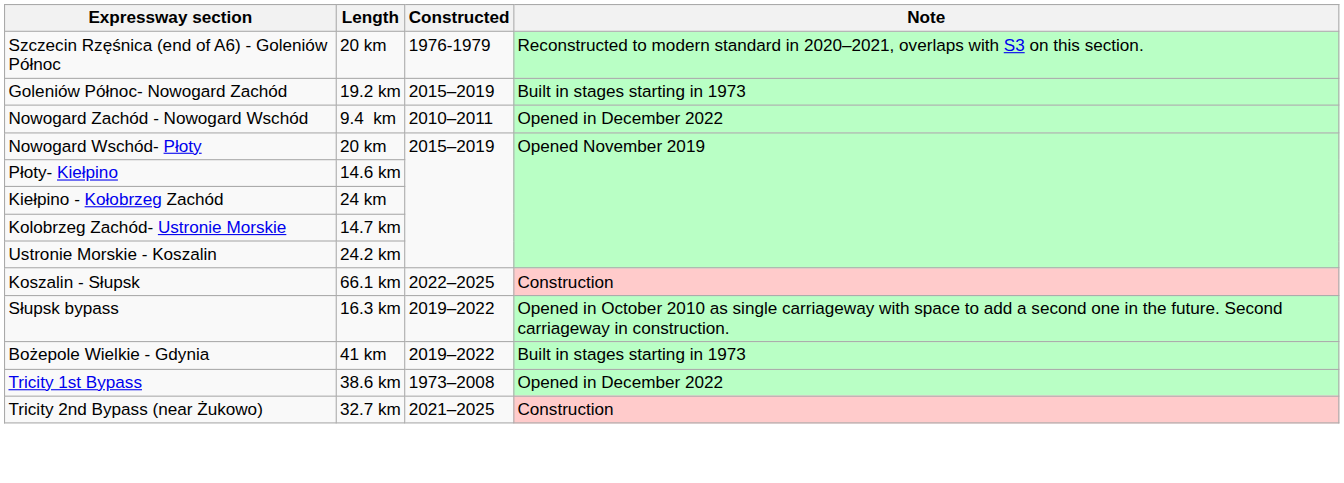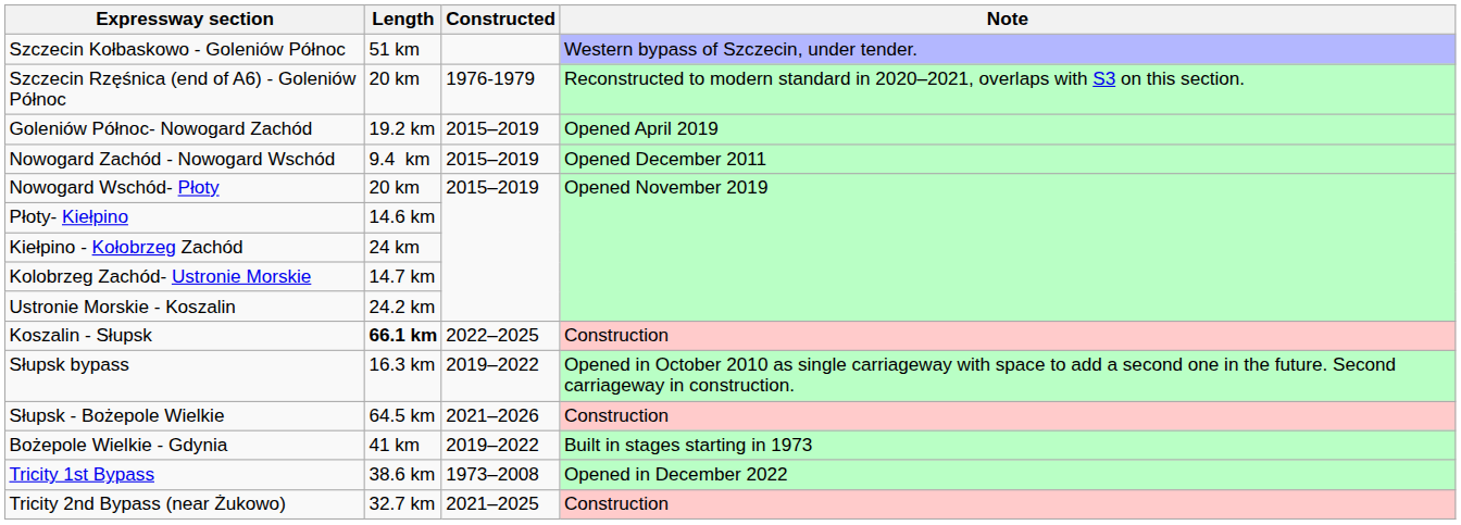 <table class="wikitable">
 <tr valign=top align=left>
 <th>Expressway section</th>
 <th>Length</th>
 <th>Constructed</th>
 <th>Note</th>
+</tr>
+<tr valign=top>
+<td>Szczecin Kołbaskowo - Goleniów Północ</td>
+<td>51 km</td>
+<td></td>
+<td bgcolor="#B3B7FF">Western bypass of Szczecin, under tender.</td>
 </tr>
 <tr valign=top>
 <td>Szczecin Rzęśnica (end of A6) - Goleniów Północ</td>
 <td>20 km</td>
 <td>1976-1979</td>
 <td bgcolor="#B9FFC5">Reconstructed to modern standard in 2020–2021, overlaps with <a href='#'>S3</a> on this section.</td>
 </tr>
 <tr valign=top>
 <td>Goleniów Północ- Nowogard Zachód</td>
 <td>19.2 km</td>
 <td>2015–2019</td>
-<td bgcolor="#B9FFC5">Built in stages starting in 1973</td>
+<td bgcolor="#B9FFC5">Opened April 2019</td>
 </tr>
 <tr valign=top>
 <td>Nowogard Zachód - Nowogard Wschód</td>
 <td>9.4  km</td>
-<td>2010–2011</td>
-<td bgcolor="#B9FFC5">Opened in December 2022</td>
+<td>2015–2019</td>
+<td bgcolor="#B9FFC5">Opened December 2011</td>
 </tr>
 <tr valign=top>
 <td>Nowogard Wschód- <a href='#'>Płoty</a></td>
 <td>20 km</td>
 <td rowspan="5">2015–2019</td>
 <td rowspan="5" bgcolor="#B9FFC5">Opened November 2019</td>
 </tr>
 <tr valign="top">
 <td>Płoty- <a href='#'>Kiełpino</a></td>
 <td>14.6 km</td>
 </tr>
 <tr valign="top">
 <td>Kiełpino - <a href='#'>Kołobrzeg</a> Zachód</td>
 <td>24 km</td>
 </tr>
 <tr valign="top">
 <td>Kolobrzeg Zachód- <a href='#'>Ustronie Morskie</a></td>
 <td>14.7 km</td>
 </tr>
 <tr valign="top">
 <td>Ustronie Morskie - Koszalin</td>
 <td>24.2 km</td>
 </tr>
 <tr valign=top>
 <td>Koszalin - Słupsk</td>
-<td>66.1 km</td>
+<td><strong>66.1 km</strong></td>
 <td>2022–2025</td>
 <td bgcolor="#FFCBCB">Construction</td>
 </tr>
 <tr valign=top>
 <td>Słupsk bypass</td>
 <td>16.3 km</td>
 <td>2019–2022</td>
 <td bgcolor="#B9FFC5">Opened in October 2010 as single carriageway with space to add a second one in the future. Second carriageway in construction.</td>
+</tr>
+<tr valign=top>
+<td>Słupsk - Bożepole Wielkie</td>
+<td>64.5 km</td>
+<td>2021–2026</td>
+<td bgcolor="#FFCBCB">Construction</td>
 </tr>
 <tr valign=top>
 <td>Bożepole Wielkie - Gdynia</td>
 <td>41 km</td>
 <td>2019–2022</td>
 <td bgcolor="#B9FFC5">Built in stages starting in 1973</td>
 </tr>
 <tr valign=top>
 <td><a href='#'>Tricity 1st Bypass</a></td>
 <td>38.6 km</td>
 <td>1973–2008</td>
 <td bgcolor="#B9FFC5">Opened in December 2022</td>
 </tr>
 <tr>
 <td>Tricity 2nd Bypass (near Żukowo)</td>
 <td>32.7 km</td>
 <td>2021–2025</td>
 <td bgcolor="#FFCBCB">Construction</td>
 </tr>
 </table>
